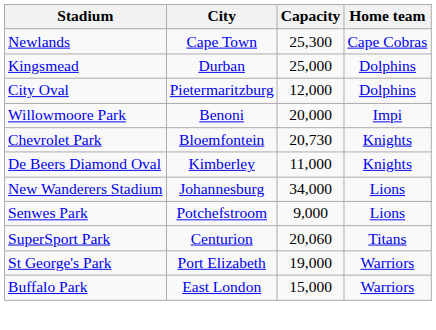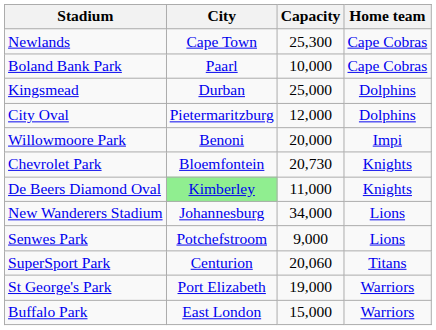 <table class="wikitable sortable" style="text-align:center;">
 <tr>
 <th>Stadium</th>
 <th>City</th>
 <th>Capacity</th>
 <th>Home team</th>
 </tr>
 <tr>
 <td style="text-align:left;"><a href='#'>Newlands</a></td>
 <td><a href='#'>Cape Town</a></td>
 <td>25,300</td>
+<td><a href='#'>Cape Cobras</a></td>
+</tr>
+<tr>
+<td style="text-align:left;"><a href='#'>Boland Bank Park</a></td>
+<td><a href='#'>Paarl</a></td>
+<td>10,000</td>
 <td><a href='#'>Cape Cobras</a></td>
 </tr>
 <tr>
 <td style="text-align:left;"><a href='#'>Kingsmead</a></td>
 <td><a href='#'>Durban</a></td>
 <td>25,000</td>
 <td><a href='#'>Dolphins</a></td>
 </tr>
 <tr>
 <td style="text-align:left;"><a href='#'>City Oval</a></td>
 <td><a href='#'>Pietermaritzburg</a></td>
 <td>12,000</td>
 <td><a href='#'>Dolphins</a></td>
 </tr>
 <tr>
 <td style="text-align:left;"><a href='#'>Willowmoore Park</a></td>
 <td><a href='#'>Benoni</a></td>
 <td>20,000</td>
 <td><a href='#'>Impi</a></td>
 </tr>
 <tr>
 <td style="text-align:left;"><a href='#'>Chevrolet Park</a></td>
 <td><a href='#'>Bloemfontein</a></td>
 <td>20,730</td>
 <td><a href='#'>Knights</a></td>
 </tr>
 <tr>
 <td style="text-align:left;"><a href='#'>De Beers Diamond Oval</a></td>
-<td><a href='#'>Kimberley</a></td>
+<td style="background: lightgreen;"><a href='#'>Kimberley</a></td>
 <td>11,000</td>
 <td><a href='#'>Knights</a></td>
 </tr>
 <tr>
 <td style="text-align:left;"><a href='#'>New Wanderers Stadium</a></td>
 <td><a href='#'>Johannesburg</a></td>
 <td>34,000</td>
 <td><a href='#'>Lions</a></td>
 </tr>
 <tr>
 <td style="text-align:left;"><a href='#'>Senwes Park</a></td>
 <td><a href='#'>Potchefstroom</a></td>
 <td>9,000</td>
 <td><a href='#'>Lions</a></td>
 </tr>
 <tr>
 <td style="text-align:left;"><a href='#'>SuperSport Park</a></td>
 <td><a href='#'>Centurion</a></td>
 <td>20,060</td>
 <td><a href='#'>Titans</a></td>
 </tr>
 <tr>
 <td style="text-align:left;"><a href='#'>St George's Park</a></td>
 <td><a href='#'>Port Elizabeth</a></td>
 <td>19,000</td>
 <td><a href='#'>Warriors</a></td>
 </tr>
 <tr>
 <td style="text-align:left;"><a href='#'>Buffalo Park</a></td>
 <td><a href='#'>East London</a></td>
 <td>15,000</td>
 <td><a href='#'>Warriors</a></td>
 </tr>
 </table>
